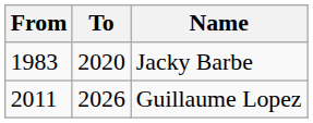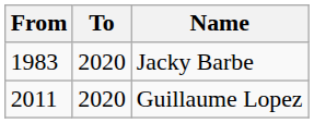 <table class="wikitable">
 <tr>
 <th>From</th>
 <th>To</th>
 <th>Name</th>
 </tr>
 <tr>
 <td>1983</td>
 <td>2020</td>
 <td>Jacky Barbe</td>
 </tr>
 <tr>
 <td>2011</td>
-<td>2026</td>
+<td>2020</td>
 <td>Guillaume Lopez</td>
 </tr>
 </table>
